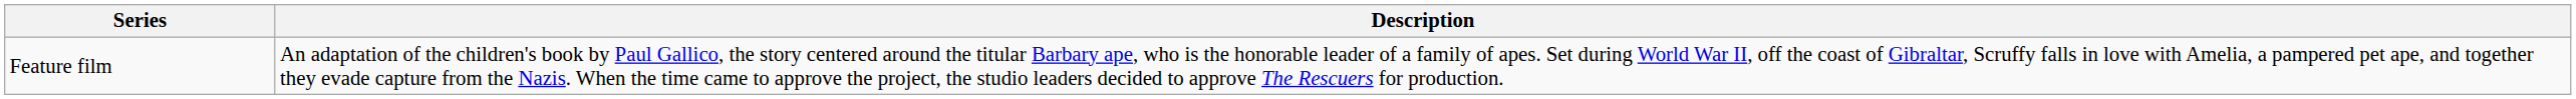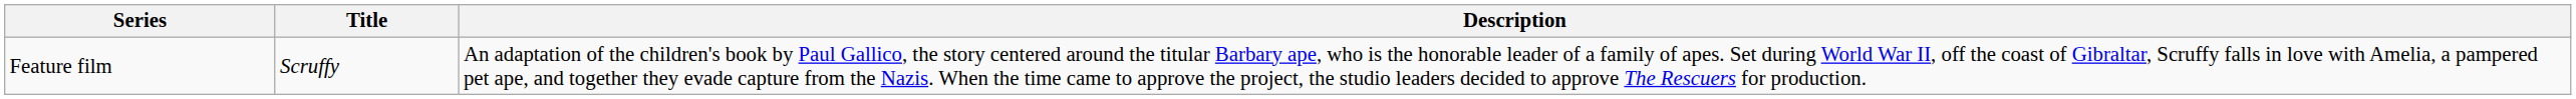 <table class="wikitable">
 <tr>
 <th style="width:150pt;">Series</th>
+<th style="width:100pt;">Title</th>
 <th>Description</th>
 </tr>
 <tr>
 <td>Feature film</td>
+<td><em>Scruffy</em></td>
 <td>An adaptation of the children's book by <a href='#'>Paul Gallico</a>, the story centered around the titular <a href='#'>Barbary ape</a>, who is the honorable leader of a family of apes. Set during <a href='#'>World War II</a>, off the coast of <a href='#'>Gibraltar</a>, Scruffy falls in love with Amelia, a pampered pet ape, and together they evade capture from the <a href='#'>Nazis</a>. When the time came to approve the project, the studio leaders decided to approve <em><a href='#'>The Rescuers</a></em> for production.</td>
 </tr>
 </table>
